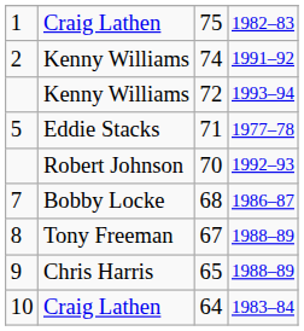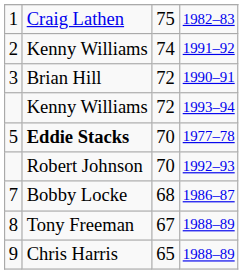 <table class="wikitable">
 <tr>
 </tr>
 <tr>
 <td>1</td>
 <td><a href='#'>Craig Lathen</a></td>
 <td>75</td>
 <td style="font-size:80%;"><a href='#'>1982–83</a></td>
 </tr>
 <tr>
 <td>2</td>
 <td>Kenny Williams</td>
 <td>74</td>
 <td style="font-size:80%;"><a href='#'>1991–92</a></td>
 </tr>
 <tr>
+<td>3</td>
+<td>Brian Hill</td>
+<td>72</td>
+<td style="font-size:80%;"><a href='#'>1990–91</a></td>
+</tr>
+<tr>
 <td></td>
 <td>Kenny Williams</td>
 <td>72</td>
 <td style="font-size:80%;"><a href='#'>1993–94</a></td>
 </tr>
 <tr>
 <td>5</td>
-<td>Eddie Stacks</td>
-<td>71</td>
+<td><strong>Eddie Stacks</strong></td>
+<td>70</td>
 <td style="font-size:80%;"><a href='#'>1977–78</a></td>
 </tr>
 <tr>
 <td></td>
 <td>Robert Johnson</td>
 <td>70</td>
 <td style="font-size:80%;"><a href='#'>1992–93</a></td>
 </tr>
 <tr>
 <td>7</td>
 <td>Bobby Locke</td>
 <td>68</td>
 <td style="font-size:80%;"><a href='#'>1986–87</a></td>
 </tr>
 <tr>
 <td>8</td>
 <td>Tony Freeman</td>
 <td>67</td>
 <td style="font-size:80%;"><a href='#'>1988–89</a></td>
 </tr>
 <tr>
 <td>9</td>
 <td>Chris Harris</td>
 <td>65</td>
 <td style="font-size:80%;"><a href='#'>1988–89</a></td>
 </tr>
-<tr>
-<td>10</td>
-<td><a href='#'>Craig Lathen</a></td>
-<td>64</td>
-<td style="font-size:80%;"><a href='#'>1983–84</a></td>
-</tr>
 </table>
